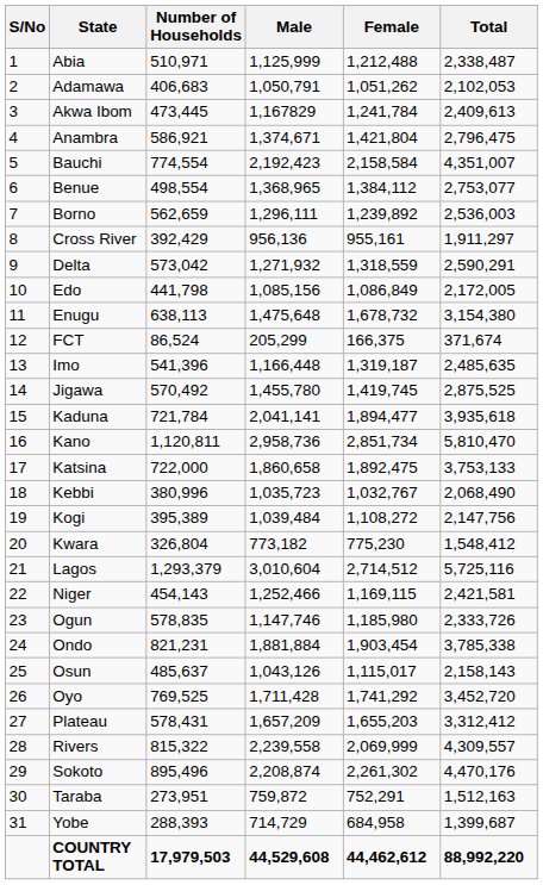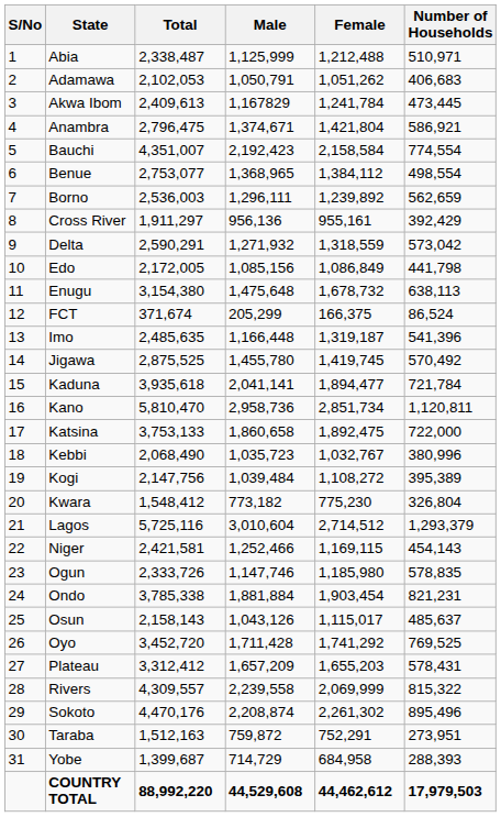 <table class="wikitable sortable" border="1" style="text-align:left">
 <tr>
 <th width="30">S/No</th>
 <th width="90">State</th>
-<th width="90">Number of<br>Households</th>
+<th width="90">Total</th>
 <th width="90">Male</th>
 <th width="90">Female</th>
-<th width="90">Total</th>
+<th width="90">Number of<br>Households</th>
 </tr>
 <tr -valign="top">
 <td>1</td>
 <td>Abia</td>
-<td>510,971</td>
+<td>2,338,487</td>
 <td>1,125,999</td>
 <td>1,212,488</td>
-<td>2,338,487</td>
+<td>510,971</td>
 </tr>
 <tr -valign="top">
 <td>2</td>
 <td>Adamawa</td>
-<td>406,683</td>
+<td>2,102,053</td>
 <td>1,050,791</td>
 <td>1,051,262</td>
-<td>2,102,053</td>
+<td>406,683</td>
 </tr>
 <tr -valign="top">
 <td>3</td>
 <td>Akwa Ibom</td>
-<td>473,445</td>
+<td>2,409,613</td>
 <td>1,167829</td>
 <td>1,241,784</td>
-<td>2,409,613</td>
+<td>473,445</td>
 </tr>
 <tr -valign="top">
 <td>4</td>
 <td>Anambra</td>
-<td>586,921</td>
+<td>2,796,475</td>
 <td>1,374,671</td>
 <td>1,421,804</td>
-<td>2,796,475</td>
+<td>586,921</td>
 </tr>
 <tr -valign="top">
 <td>5</td>
 <td>Bauchi</td>
-<td>774,554</td>
+<td>4,351,007</td>
 <td>2,192,423</td>
 <td>2,158,584</td>
-<td>4,351,007</td>
+<td>774,554</td>
 </tr>
 <tr -valign="top">
 <td>6</td>
 <td>Benue</td>
-<td>498,554</td>
+<td>2,753,077</td>
 <td>1,368,965</td>
 <td>1,384,112</td>
-<td>2,753,077</td>
+<td>498,554</td>
 </tr>
 <tr -valign="top">
 <td>7</td>
 <td>Borno</td>
-<td>562,659</td>
+<td>2,536,003</td>
 <td>1,296,111</td>
 <td>1,239,892</td>
-<td>2,536,003</td>
+<td>562,659</td>
 </tr>
 <tr -valign="top">
 <td>8</td>
 <td>Cross River</td>
-<td>392,429</td>
+<td>1,911,297</td>
 <td>956,136</td>
 <td>955,161</td>
-<td>1,911,297</td>
+<td>392,429</td>
 </tr>
 <tr -valign="top">
 <td>9</td>
 <td>Delta</td>
-<td>573,042</td>
+<td>2,590,291</td>
 <td>1,271,932</td>
 <td>1,318,559</td>
-<td>2,590,291</td>
+<td>573,042</td>
 </tr>
 <tr -valign="top">
 <td>10</td>
 <td>Edo</td>
-<td>441,798</td>
+<td>2,172,005</td>
 <td>1,085,156</td>
 <td>1,086,849</td>
-<td>2,172,005</td>
+<td>441,798</td>
 </tr>
 <tr -valign="top">
 <td>11</td>
 <td>Enugu</td>
-<td>638,113</td>
+<td>3,154,380</td>
 <td>1,475,648</td>
 <td>1,678,732</td>
-<td>3,154,380</td>
+<td>638,113</td>
 </tr>
 <tr -valign="top">
 <td>12</td>
 <td>FCT</td>
-<td>86,524</td>
+<td>371,674</td>
 <td>205,299</td>
 <td>166,375</td>
-<td>371,674</td>
+<td>86,524</td>
 </tr>
 <tr -valign="top">
 <td>13</td>
 <td>Imo</td>
-<td>541,396</td>
+<td>2,485,635</td>
 <td>1,166,448</td>
 <td>1,319,187</td>
-<td>2,485,635</td>
+<td>541,396</td>
 </tr>
 <tr -valign="top">
 <td>14</td>
 <td>Jigawa</td>
-<td>570,492</td>
+<td>2,875,525</td>
 <td>1,455,780</td>
 <td>1,419,745</td>
-<td>2,875,525</td>
+<td>570,492</td>
 </tr>
 <tr -valign="top">
 <td>15</td>
 <td>Kaduna</td>
-<td>721,784</td>
+<td>3,935,618</td>
 <td>2,041,141</td>
 <td>1,894,477</td>
-<td>3,935,618</td>
+<td>721,784</td>
 </tr>
 <tr -valign="top">
 <td>16</td>
 <td>Kano</td>
-<td>1,120,811</td>
+<td>5,810,470</td>
 <td>2,958,736</td>
 <td>2,851,734</td>
-<td>5,810,470</td>
+<td>1,120,811</td>
 </tr>
 <tr -valign="top">
 <td>17</td>
 <td>Katsina</td>
-<td>722,000</td>
+<td>3,753,133</td>
 <td>1,860,658</td>
 <td>1,892,475</td>
-<td>3,753,133</td>
+<td>722,000</td>
 </tr>
 <tr -valign="top">
 <td>18</td>
 <td>Kebbi</td>
-<td>380,996</td>
+<td>2,068,490</td>
 <td>1,035,723</td>
 <td>1,032,767</td>
-<td>2,068,490</td>
+<td>380,996</td>
 </tr>
 <tr -valign="top">
 <td>19</td>
 <td>Kogi</td>
-<td>395,389</td>
+<td>2,147,756</td>
 <td>1,039,484</td>
 <td>1,108,272</td>
-<td>2,147,756</td>
+<td>395,389</td>
 </tr>
 <tr -valign="top">
 <td>20</td>
 <td>Kwara</td>
-<td>326,804</td>
+<td>1,548,412</td>
 <td>773,182</td>
 <td>775,230</td>
-<td>1,548,412</td>
+<td>326,804</td>
 </tr>
 <tr -valign="top">
 <td>21</td>
 <td>Lagos</td>
-<td>1,293,379</td>
+<td>5,725,116</td>
 <td>3,010,604</td>
 <td>2,714,512</td>
-<td>5,725,116</td>
+<td>1,293,379</td>
 </tr>
 <tr -valign="top">
 <td>22</td>
 <td>Niger</td>
-<td>454,143</td>
+<td>2,421,581</td>
 <td>1,252,466</td>
 <td>1,169,115</td>
-<td>2,421,581</td>
+<td>454,143</td>
 </tr>
 <tr -valign="top">
 <td>23</td>
 <td>Ogun</td>
-<td>578,835</td>
+<td>2,333,726</td>
 <td>1,147,746</td>
 <td>1,185,980</td>
-<td>2,333,726</td>
+<td>578,835</td>
 </tr>
 <tr -valign="top">
 <td>24</td>
 <td>Ondo</td>
-<td>821,231</td>
+<td>3,785,338</td>
 <td>1,881,884</td>
 <td>1,903,454</td>
-<td>3,785,338</td>
+<td>821,231</td>
 </tr>
 <tr -valign="top">
 <td>25</td>
 <td>Osun</td>
-<td>485,637</td>
+<td>2,158,143</td>
 <td>1,043,126</td>
 <td>1,115,017</td>
-<td>2,158,143</td>
+<td>485,637</td>
 </tr>
 <tr -valign="top">
 <td>26</td>
 <td>Oyo</td>
-<td>769,525</td>
+<td>3,452,720</td>
 <td>1,711,428</td>
 <td>1,741,292</td>
-<td>3,452,720</td>
+<td>769,525</td>
 </tr>
 <tr -valign="top">
 <td>27</td>
 <td>Plateau</td>
-<td>578,431</td>
+<td>3,312,412</td>
 <td>1,657,209</td>
 <td>1,655,203</td>
-<td>3,312,412</td>
+<td>578,431</td>
 </tr>
 <tr -valign="top">
 <td>28</td>
 <td>Rivers</td>
-<td>815,322</td>
+<td>4,309,557</td>
 <td>2,239,558</td>
 <td>2,069,999</td>
-<td>4,309,557</td>
+<td>815,322</td>
 </tr>
 <tr -valign="top">
 <td>29</td>
 <td>Sokoto</td>
-<td>895,496</td>
+<td>4,470,176</td>
 <td>2,208,874</td>
 <td>2,261,302</td>
-<td>4,470,176</td>
+<td>895,496</td>
 </tr>
 <tr -valign="top">
 <td>30</td>
 <td>Taraba</td>
-<td>273,951</td>
+<td>1,512,163</td>
 <td>759,872</td>
 <td>752,291</td>
-<td>1,512,163</td>
+<td>273,951</td>
 </tr>
 <tr -valign="top">
 <td>31</td>
 <td>Yobe</td>
-<td>288,393</td>
+<td>1,399,687</td>
 <td>714,729</td>
 <td>684,958</td>
-<td>1,399,687</td>
+<td>288,393</td>
 </tr>
 <tr -valign="top">
 <td></td>
 <td><strong>COUNTRY TOTAL</strong></td>
-<td><strong>17,979,503</strong></td>
+<td><strong>88,992,220</strong></td>
 <td><strong>44,529,608</strong></td>
 <td><strong>44,462,612</strong></td>
-<td><strong>88,992,220</strong></td>
+<td><strong>17,979,503</strong></td>
 </tr>
 </table>
